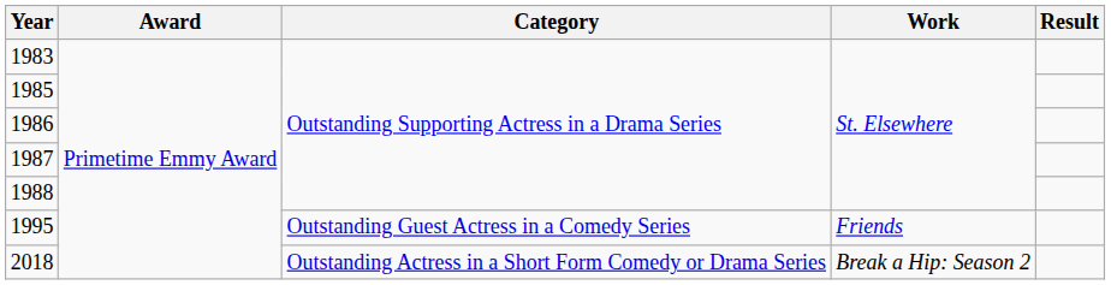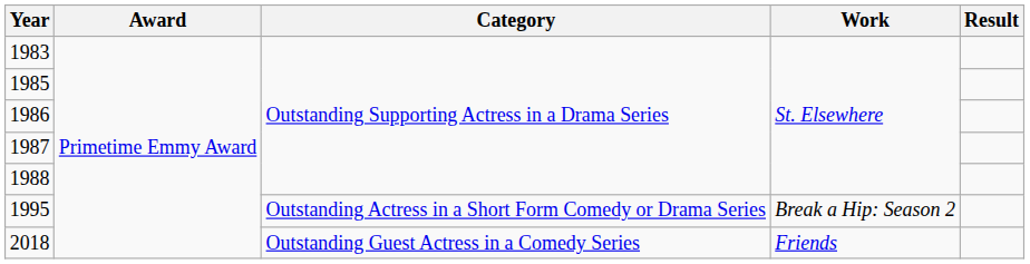 <table class="wikitable">
 <tr>
 <th>Year</th>
 <th>Award</th>
 <th>Category</th>
 <th>Work</th>
 <th>Result</th>
 </tr>
 <tr>
 <td>1983</td>
 <td rowspan="7"><a href='#'>Primetime Emmy Award</a></td>
 <td rowspan="5"><a href='#'>Outstanding Supporting Actress in a Drama Series</a></td>
 <td rowspan="5"><em><a href='#'>St. Elsewhere</a></em></td>
 <td></td>
 </tr>
 <tr>
 <td>1985</td>
 <td></td>
 </tr>
 <tr>
 <td>1986</td>
 <td></td>
 </tr>
 <tr>
 <td>1987</td>
 <td></td>
 </tr>
 <tr>
 <td>1988</td>
 <td></td>
 </tr>
 <tr>
 <td>1995</td>
+<td><a href='#'>Outstanding Actress in a Short Form Comedy or Drama Series</a></td>
+<td><em>Break a Hip: Season 2</em></td>
+<td></td>
+</tr>
+<tr>
+<td>2018</td>
 <td><a href='#'>Outstanding Guest Actress in a Comedy Series</a></td>
 <td><em><a href='#'>Friends</a></em></td>
 <td></td>
 </tr>
-<tr>
-<td>2018</td>
-<td><a href='#'>Outstanding Actress in a Short Form Comedy or Drama Series</a></td>
-<td><em>Break a Hip: Season 2</em></td>
-<td></td>
-</tr>
 </table>
